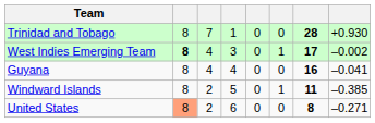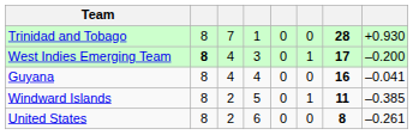 <table class="wikitable" style="text-align:center">
 <tr>
 <th width=220>Team</th>
 <th width=25></th>
 <th width=25></th>
 <th width=25></th>
 <th width=25></th>
 <th width=25></th>
 <th width=40></th>
 <th width=40></th>
 </tr>
 <tr style="background-color:#cfc">
 <td style="text-align:left;"><a href='#'>Trinidad and Tobago</a></td>
 <td>8</td>
 <td>7</td>
 <td>1</td>
 <td>0</td>
 <td>0</td>
 <td><strong>28</strong></td>
 <td>+0.930</td>
 </tr>
 <tr style="background-color:#cfc">
 <td style="text-align:left;"><a href='#'>West Indies Emerging Team</a></td>
 <td><strong>8</strong></td>
 <td>4</td>
 <td>3</td>
 <td>0</td>
 <td>1</td>
 <td><strong>17</strong></td>
-<td>–0.002</td>
+<td>–0.200</td>
 </tr>
 <tr>
 <td style="text-align:left;"><a href='#'>Guyana</a></td>
 <td>8</td>
 <td>4</td>
 <td>4</td>
 <td>0</td>
 <td>0</td>
 <td><strong>16</strong></td>
 <td>–0.041</td>
 </tr>
 <tr>
 <td style="text-align:left;"><a href='#'>Windward Islands</a></td>
 <td>8</td>
 <td>2</td>
 <td>5</td>
 <td>0</td>
 <td>1</td>
 <td><strong>11</strong></td>
 <td>–0.385</td>
 </tr>
 <tr>
 <td style="text-align:left;"><a href='#'>United States</a></td>
-<td style="background: lightsalmon;">8</td>
+<td>8</td>
 <td>2</td>
 <td>6</td>
 <td>0</td>
 <td>0</td>
 <td><strong>8</strong></td>
-<td>–0.271</td>
+<td>–0.261</td>
 </tr>
 </table>
